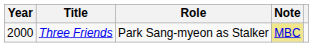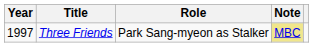 <table class="wikitable plainrowheaders">
 <tr>
 <th>Year</th>
 <th>Title</th>
 <th>Role</th>
 <th>Note</th>
 <th class="unsortable"></th>
 </tr>
 <tr>
-<td>2000</td>
+<td>1997</td>
 <td><em><a href='#'>Three Friends</a></em></td>
 <td>Park Sang-myeon as Stalker</td>
 <td style="background: khaki;"><a href='#'>MBC</a></td>
 <td></td>
 </tr>
 </table>
